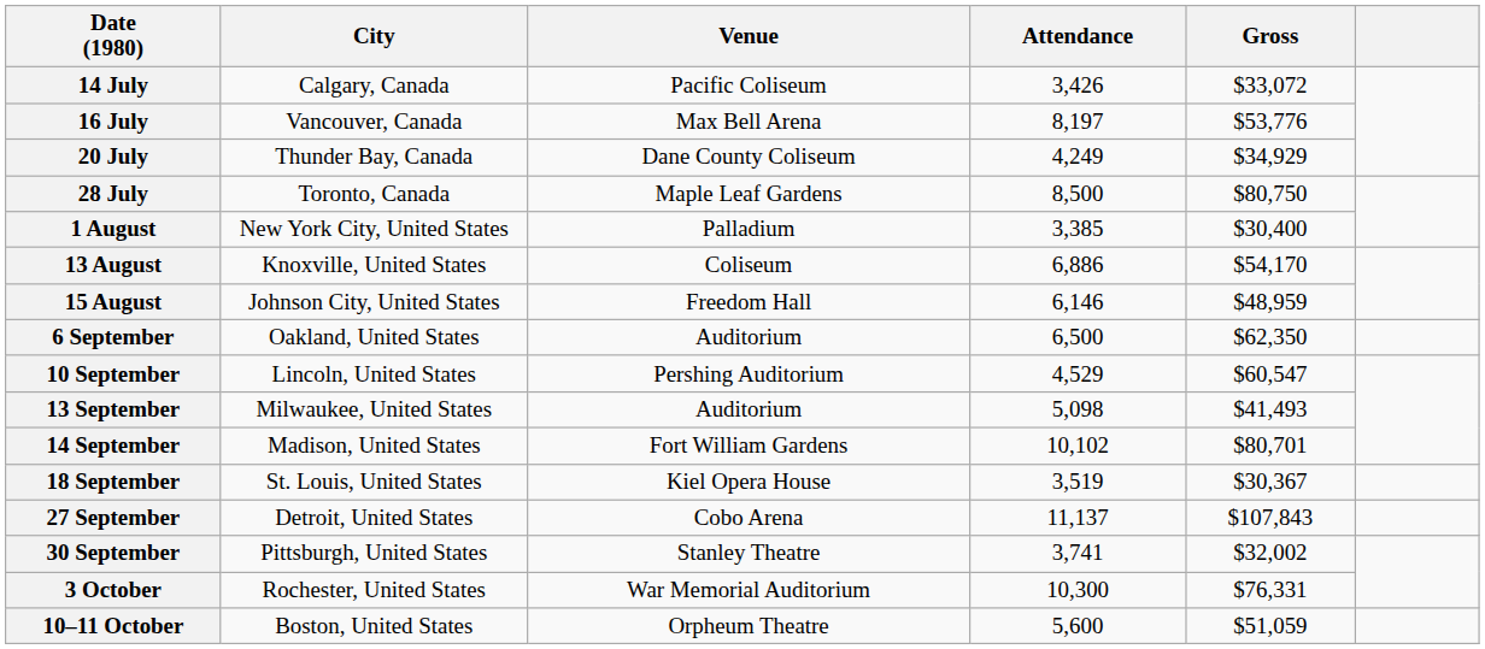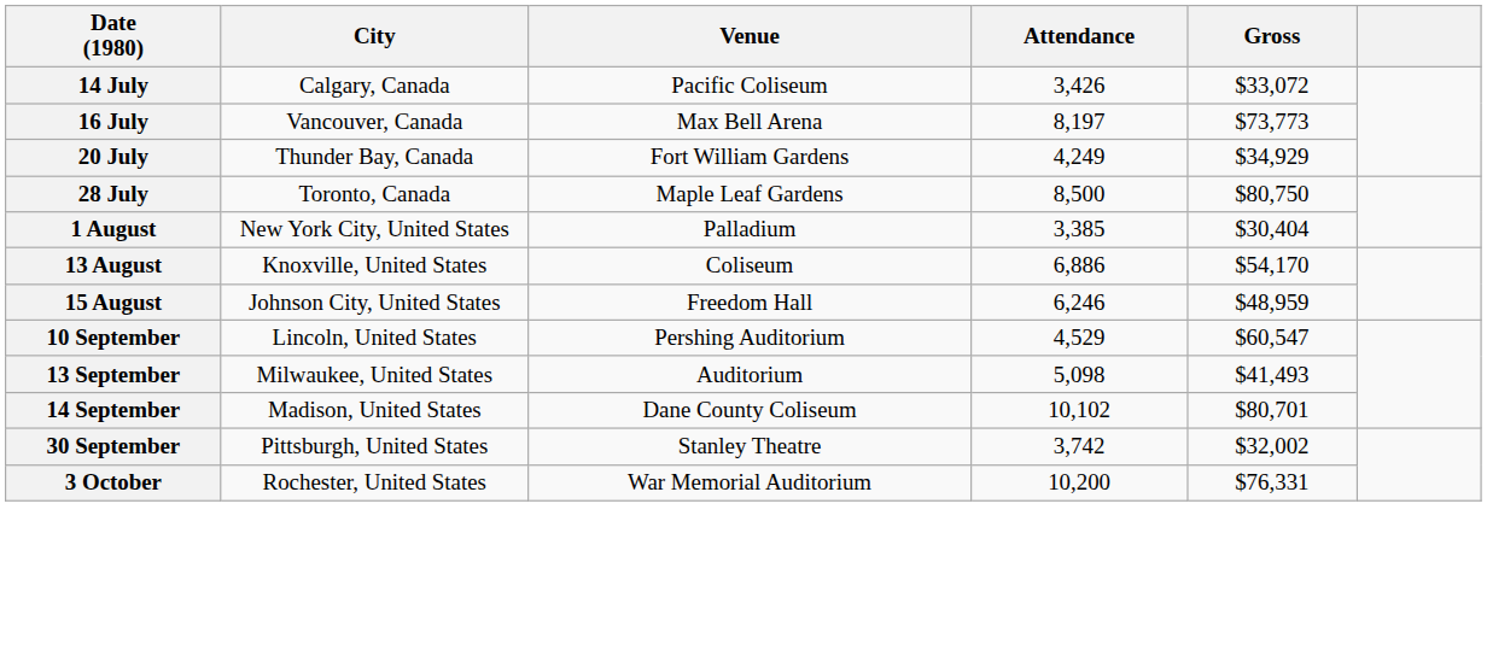 <table class="wikitable sortable plainrowheaders" style="text-align:center;">
 <tr>
 <th scope="col" style="width:9em;">Date<br>(1980)</th>
 <th scope="col" style="width:13em;">City</th>
 <th scope="col" style="width:19em;">Venue</th>
 <th scope="col" style="width:9em;">Attendance</th>
 <th scope="col" style="width:7em;">Gross</th>
 <th scope="col" style="width:5em;" class="unsortable"></th>
 </tr>
 <tr>
 <th scope="row" style="text-align:center;">14 July</th>
 <td>Calgary, Canada</td>
 <td>Pacific Coliseum</td>
 <td>3,426</td>
 <td>$33,072</td>
 <td rowspan="3"></td>
 </tr>
 <tr>
 <th scope="row" style="text-align:center;">16 July</th>
 <td>Vancouver, Canada</td>
 <td>Max Bell Arena</td>
 <td>8,197</td>
-<td>$53,776</td>
+<td>$73,773</td>
 </tr>
 <tr>
 <th scope="row" style="text-align:center;">20 July</th>
 <td>Thunder Bay, Canada</td>
-<td>Dane County Coliseum</td>
+<td>Fort William Gardens</td>
 <td>4,249</td>
 <td>$34,929</td>
 </tr>
 <tr>
 <th scope="row" style="text-align:center;">28 July</th>
 <td>Toronto, Canada</td>
 <td>Maple Leaf Gardens</td>
 <td>8,500</td>
 <td>$80,750</td>
 <td rowspan="2"></td>
 </tr>
 <tr>
 <th scope="row" style="text-align:center;">1 August</th>
 <td>New York City, United States</td>
 <td>Palladium</td>
 <td>3,385</td>
-<td>$30,400</td>
+<td>$30,404</td>
 </tr>
 <tr>
 <th scope="row" style="text-align:center;">13 August</th>
 <td>Knoxville, United States</td>
 <td>Coliseum</td>
 <td>6,886</td>
 <td>$54,170</td>
 <td rowspan="2"></td>
 </tr>
 <tr>
 <th scope="row" style="text-align:center;">15 August</th>
 <td>Johnson City, United States</td>
 <td>Freedom Hall</td>
-<td>6,146</td>
+<td>6,246</td>
 <td>$48,959</td>
-</tr>
-<tr>
-<th scope="row" style="text-align:center;">6 September</th>
-<td>Oakland, United States</td>
-<td>Auditorium</td>
-<td>6,500</td>
-<td>$62,350</td>
-<td></td>
 </tr>
 <tr>
 <th scope="row" style="text-align:center;">10 September</th>
 <td>Lincoln, United States</td>
 <td>Pershing Auditorium</td>
 <td>4,529</td>
 <td>$60,547</td>
 <td rowspan="3"></td>
 </tr>
 <tr>
 <th scope="row" style="text-align:center;">13 September</th>
 <td>Milwaukee, United States</td>
 <td>Auditorium</td>
 <td>5,098</td>
 <td>$41,493</td>
 </tr>
 <tr>
 <th scope="row" style="text-align:center;">14 September</th>
 <td>Madison, United States</td>
-<td>Fort William Gardens</td>
+<td>Dane County Coliseum</td>
 <td>10,102</td>
 <td>$80,701</td>
-</tr>
-<tr>
-<th scope="row" style="text-align:center;">18 September</th>
-<td>St. Louis, United States</td>
-<td>Kiel Opera House</td>
-<td>3,519</td>
-<td>$30,367</td>
-<td></td>
-</tr>
-<tr>
-<th scope="row" style="text-align:center;">27 September</th>
-<td>Detroit, United States</td>
-<td>Cobo Arena</td>
-<td>11,137</td>
-<td>$107,843</td>
-<td></td>
 </tr>
 <tr>
 <th scope="row" style="text-align:center;">30 September</th>
 <td>Pittsburgh, United States</td>
 <td>Stanley Theatre</td>
-<td>3,741</td>
+<td>3,742</td>
 <td>$32,002</td>
 <td rowspan="2"></td>
 </tr>
 <tr>
 <th scope="row" style="text-align:center;">3 October</th>
 <td>Rochester, United States</td>
 <td>War Memorial Auditorium</td>
-<td>10,300</td>
+<td>10,200</td>
 <td>$76,331</td>
 </tr>
-<tr>
-<th scope="row" style="text-align:center;">10–11 October</th>
-<td>Boston, United States</td>
-<td>Orpheum Theatre</td>
-<td>5,600</td>
-<td>$51,059</td>
-<td></td>
-</tr>
 </table>
